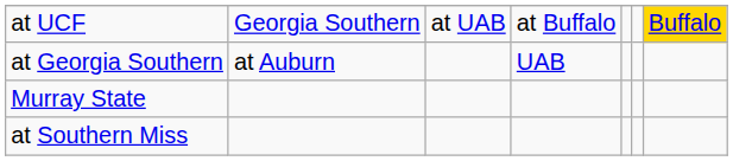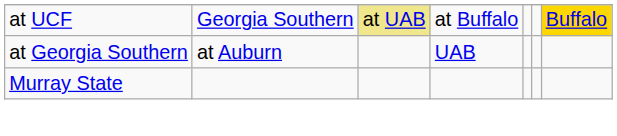 <table class="wikitable">
 <tr>
 </tr>
 <tr>
 <td>at <a href='#'>UCF</a></td>
 <td><a href='#'>Georgia Southern</a></td>
-<td>at <a href='#'>UAB</a></td>
+<td style="background: khaki;">at <a href='#'>UAB</a></td>
 <td>at <a href='#'>Buffalo</a></td>
 <td></td>
 <td></td>
 <td style="background: gold;"><a href='#'>Buffalo</a></td>
 </tr>
 <tr>
 <td>at <a href='#'>Georgia Southern</a></td>
 <td>at <a href='#'>Auburn</a></td>
 <td></td>
 <td><a href='#'>UAB</a></td>
 <td></td>
 <td></td>
 <td></td>
 </tr>
 <tr>
 <td><a href='#'>Murray State</a></td>
 <td></td>
 <td></td>
 <td></td>
 <td></td>
 <td></td>
 <td></td>
 </tr>
-<tr>
-<td>at <a href='#'>Southern Miss</a></td>
-<td></td>
-<td></td>
-<td></td>
-<td></td>
-<td></td>
-<td></td>
-</tr>
 </table>
